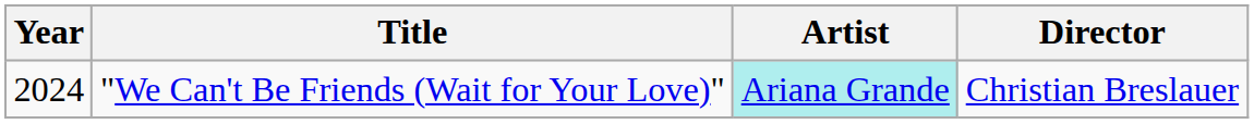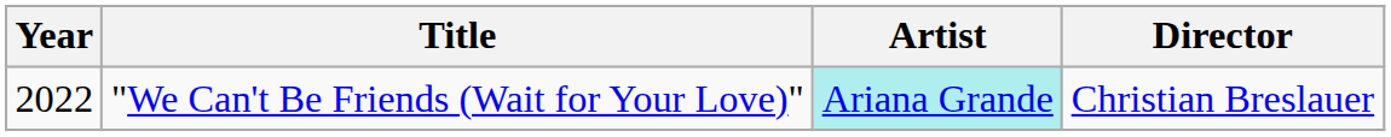 <table class="wikitable sortable">
 <tr>
 <th>Year</th>
 <th>Title</th>
 <th>Artist</th>
 <th>Director</th>
 </tr>
 <tr>
-<td>2024</td>
+<td>2022</td>
 <td>"<a href='#'>We Can't Be Friends (Wait for Your Love)</a>"</td>
 <td style="background: paleturquoise;"><a href='#'>Ariana Grande</a></td>
 <td><a href='#'>Christian Breslauer</a></td>
 </tr>
 </table>
